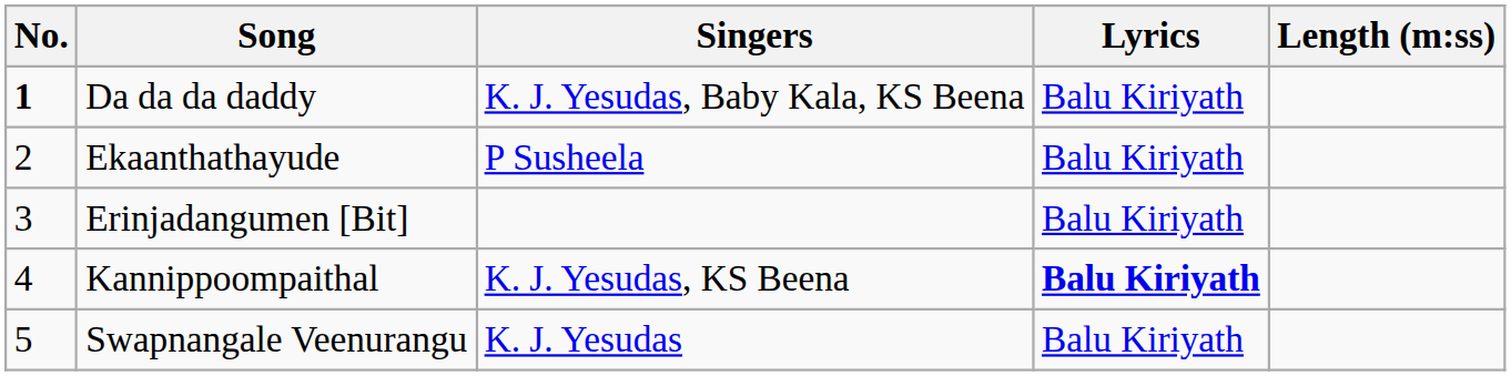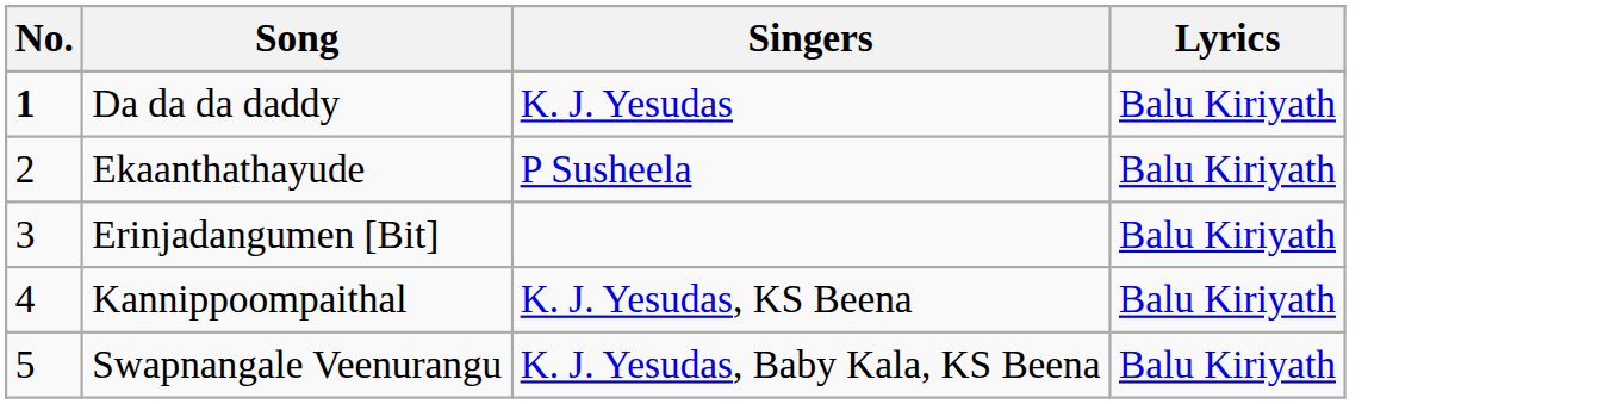 <table class="wikitable" style="font-size:95%;">
 <tr>
 <th>No.</th>
 <th>Song</th>
 <th>Singers</th>
 <th>Lyrics</th>
-<th>Length (m:ss)</th>
 </tr>
 <tr>
 <td><strong>1</strong></td>
 <td>Da da da daddy</td>
-<td><a href='#'>K. J. Yesudas</a>, Baby Kala, KS Beena</td>
+<td><a href='#'>K. J. Yesudas</a></td>
 <td><a href='#'>Balu Kiriyath</a></td>
-<td></td>
 </tr>
 <tr>
 <td>2</td>
 <td>Ekaanthathayude</td>
 <td><a href='#'>P Susheela</a></td>
 <td><a href='#'>Balu Kiriyath</a></td>
-<td></td>
 </tr>
 <tr>
 <td>3</td>
 <td>Erinjadangumen [Bit]</td>
 <td></td>
 <td><a href='#'>Balu Kiriyath</a></td>
-<td></td>
 </tr>
 <tr>
 <td>4</td>
 <td>Kannippoompaithal</td>
 <td><a href='#'>K. J. Yesudas</a>, KS Beena</td>
-<td><strong><a href='#'>Balu Kiriyath</a></strong></td>
-<td></td>
+<td><a href='#'>Balu Kiriyath</a></td>
 </tr>
 <tr>
 <td>5</td>
 <td>Swapnangale Veenurangu</td>
-<td><a href='#'>K. J. Yesudas</a></td>
+<td><a href='#'>K. J. Yesudas</a>, Baby Kala, KS Beena</td>
 <td><a href='#'>Balu Kiriyath</a></td>
-<td></td>
 </tr>
 </table>
